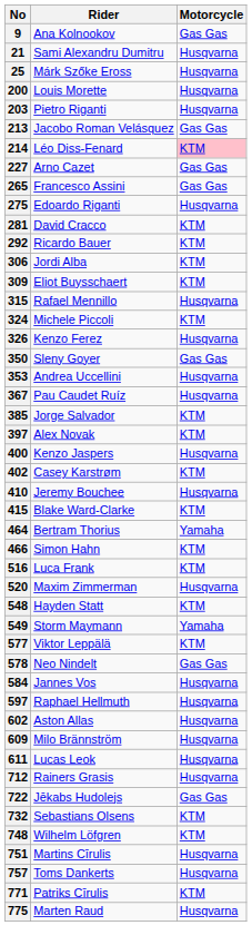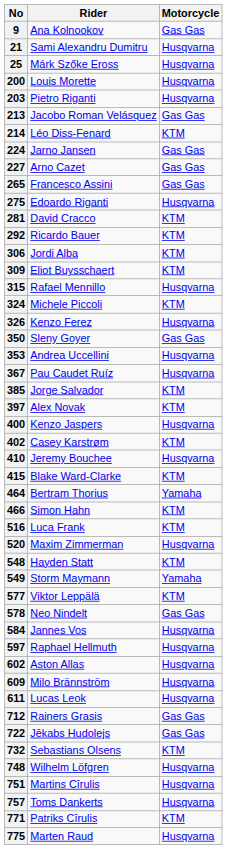 <table class="wikitable" style="font-size: 85%;">
 <tr>
 <th>No</th>
 <th>Rider</th>
 <th>Motorcycle</th>
 </tr>
 <tr>
 <th>9</th>
 <td> <a href='#'>Ana Kolnookov</a></td>
 <td><a href='#'>Gas Gas</a></td>
 </tr>
 <tr>
 <th>21</th>
 <td> <a href='#'>Sami Alexandru Dumitru</a></td>
 <td><a href='#'>Husqvarna</a></td>
 </tr>
 <tr>
 <th>25</th>
 <td> <a href='#'>Márk Szőke Eross</a></td>
 <td><a href='#'>Husqvarna</a></td>
 </tr>
 <tr>
 <th>200</th>
 <td> <a href='#'>Louis Morette</a></td>
 <td><a href='#'>Husqvarna</a></td>
 </tr>
 <tr>
 <th>203</th>
 <td> <a href='#'>Pietro Riganti</a></td>
 <td><a href='#'>Husqvarna</a></td>
 </tr>
 <tr>
 <th>213</th>
 <td> <a href='#'>Jacobo Roman Velásquez</a></td>
 <td><a href='#'>Gas Gas</a></td>
 </tr>
 <tr>
 <th>214</th>
 <td> <a href='#'>Léo Diss-Fenard</a></td>
-<td style="background: pink;"><a href='#'>KTM</a></td>
+<td><a href='#'>KTM</a></td>
+</tr>
+<tr>
+<th>224</th>
+<td> <a href='#'>Jarno Jansen</a></td>
+<td><a href='#'>Gas Gas</a></td>
 </tr>
 <tr>
 <th>227</th>
 <td> <a href='#'>Arno Cazet</a></td>
 <td><a href='#'>Gas Gas</a></td>
 </tr>
 <tr>
 <th>265</th>
 <td> <a href='#'>Francesco Assini</a></td>
 <td><a href='#'>Gas Gas</a></td>
 </tr>
 <tr>
 <th>275</th>
 <td> <a href='#'>Edoardo Riganti</a></td>
 <td><a href='#'>Husqvarna</a></td>
 </tr>
 <tr>
 <th>281</th>
 <td> <a href='#'>David Cracco</a></td>
 <td><a href='#'>KTM</a></td>
 </tr>
 <tr>
 <th>292</th>
 <td> <a href='#'>Ricardo Bauer</a></td>
 <td><a href='#'>KTM</a></td>
 </tr>
 <tr>
 <th>306</th>
 <td> <a href='#'>Jordi Alba</a></td>
 <td><a href='#'>KTM</a></td>
 </tr>
 <tr>
 <th>309</th>
 <td> <a href='#'>Eliot Buysschaert</a></td>
 <td><a href='#'>KTM</a></td>
 </tr>
 <tr>
 <th>315</th>
 <td> <a href='#'>Rafael Mennillo</a></td>
 <td><a href='#'>Husqvarna</a></td>
 </tr>
 <tr>
 <th>324</th>
 <td> <a href='#'>Michele Piccoli</a></td>
 <td><a href='#'>KTM</a></td>
 </tr>
 <tr>
 <th>326</th>
 <td> <a href='#'>Kenzo Ferez</a></td>
 <td><a href='#'>Husqvarna</a></td>
 </tr>
 <tr>
 <th>350</th>
 <td> <a href='#'>Sleny Goyer</a></td>
 <td><a href='#'>Gas Gas</a></td>
 </tr>
 <tr>
 <th>353</th>
 <td> <a href='#'>Andrea Uccellini</a></td>
 <td><a href='#'>Husqvarna</a></td>
 </tr>
 <tr>
 <th>367</th>
 <td> <a href='#'>Pau Caudet Ruíz</a></td>
 <td><a href='#'>Husqvarna</a></td>
 </tr>
 <tr>
 <th>385</th>
 <td> <a href='#'>Jorge Salvador</a></td>
 <td><a href='#'>KTM</a></td>
 </tr>
 <tr>
 <th>397</th>
 <td> <a href='#'>Alex Novak</a></td>
 <td><a href='#'>KTM</a></td>
 </tr>
 <tr>
 <th>400</th>
 <td> <a href='#'>Kenzo Jaspers</a></td>
 <td><a href='#'>Husqvarna</a></td>
 </tr>
 <tr>
 <th>402</th>
 <td> <a href='#'>Casey Karstrøm</a></td>
 <td><a href='#'>KTM</a></td>
 </tr>
 <tr>
 <th>410</th>
 <td> <a href='#'>Jeremy Bouchee</a></td>
 <td><a href='#'>Husqvarna</a></td>
 </tr>
 <tr>
 <th>415</th>
 <td> <a href='#'>Blake Ward-Clarke</a></td>
 <td><a href='#'>KTM</a></td>
 </tr>
 <tr>
 <th>464</th>
 <td> <a href='#'>Bertram Thorius</a></td>
 <td><a href='#'>Yamaha</a></td>
 </tr>
 <tr>
 <th>466</th>
 <td> <a href='#'>Simon Hahn</a></td>
 <td><a href='#'>KTM</a></td>
 </tr>
 <tr>
 <th>516</th>
 <td> <a href='#'>Luca Frank</a></td>
 <td><a href='#'>KTM</a></td>
 </tr>
 <tr>
 <th>520</th>
 <td> <a href='#'>Maxim Zimmerman</a></td>
 <td><a href='#'>Husqvarna</a></td>
 </tr>
 <tr>
 <th>548</th>
 <td> <a href='#'>Hayden Statt</a></td>
 <td><a href='#'>KTM</a></td>
 </tr>
 <tr>
 <th>549</th>
 <td> <a href='#'>Storm Maymann</a></td>
 <td><a href='#'>Yamaha</a></td>
 </tr>
 <tr>
 <th>577</th>
 <td> <a href='#'>Viktor Leppälä</a></td>
 <td><a href='#'>KTM</a></td>
 </tr>
 <tr>
 <th>578</th>
 <td> <a href='#'>Neo Nindelt</a></td>
 <td><a href='#'>Gas Gas</a></td>
 </tr>
 <tr>
 <th>584</th>
 <td> <a href='#'>Jannes Vos</a></td>
 <td><a href='#'>Husqvarna</a></td>
 </tr>
 <tr>
 <th>597</th>
 <td> <a href='#'>Raphael Hellmuth</a></td>
 <td><a href='#'>Husqvarna</a></td>
 </tr>
 <tr>
 <th>602</th>
 <td> <a href='#'>Aston Allas</a></td>
 <td><a href='#'>Husqvarna</a></td>
 </tr>
 <tr>
 <th>609</th>
 <td> <a href='#'>Milo Brännström</a></td>
 <td><a href='#'>Husqvarna</a></td>
 </tr>
 <tr>
 <th>611</th>
 <td> <a href='#'>Lucas Leok</a></td>
 <td><a href='#'>Husqvarna</a></td>
 </tr>
 <tr>
 <th>712</th>
 <td> <a href='#'>Rainers Grasis</a></td>
-<td><a href='#'>Husqvarna</a></td>
+<td><a href='#'>Gas Gas</a></td>
 </tr>
 <tr>
 <th>722</th>
 <td> <a href='#'>Jēkabs Hudolejs</a></td>
 <td><a href='#'>Gas Gas</a></td>
 </tr>
 <tr>
 <th>732</th>
 <td> <a href='#'>Sebastians Olsens</a></td>
 <td><a href='#'>KTM</a></td>
 </tr>
 <tr>
 <th>748</th>
 <td> <a href='#'>Wilhelm Löfgren</a></td>
-<td><a href='#'>KTM</a></td>
+<td><a href='#'>Husqvarna</a></td>
 </tr>
 <tr>
 <th>751</th>
 <td> <a href='#'>Martins Cīrulis</a></td>
 <td><a href='#'>Husqvarna</a></td>
 </tr>
 <tr>
 <th>757</th>
 <td> <a href='#'>Toms Dankerts</a></td>
 <td><a href='#'>Husqvarna</a></td>
 </tr>
 <tr>
 <th>771</th>
 <td> <a href='#'>Patriks Cīrulis</a></td>
 <td><a href='#'>KTM</a></td>
 </tr>
 <tr>
 <th>775</th>
 <td> <a href='#'>Marten Raud</a></td>
 <td><a href='#'>Husqvarna</a></td>
 </tr>
 </table>
